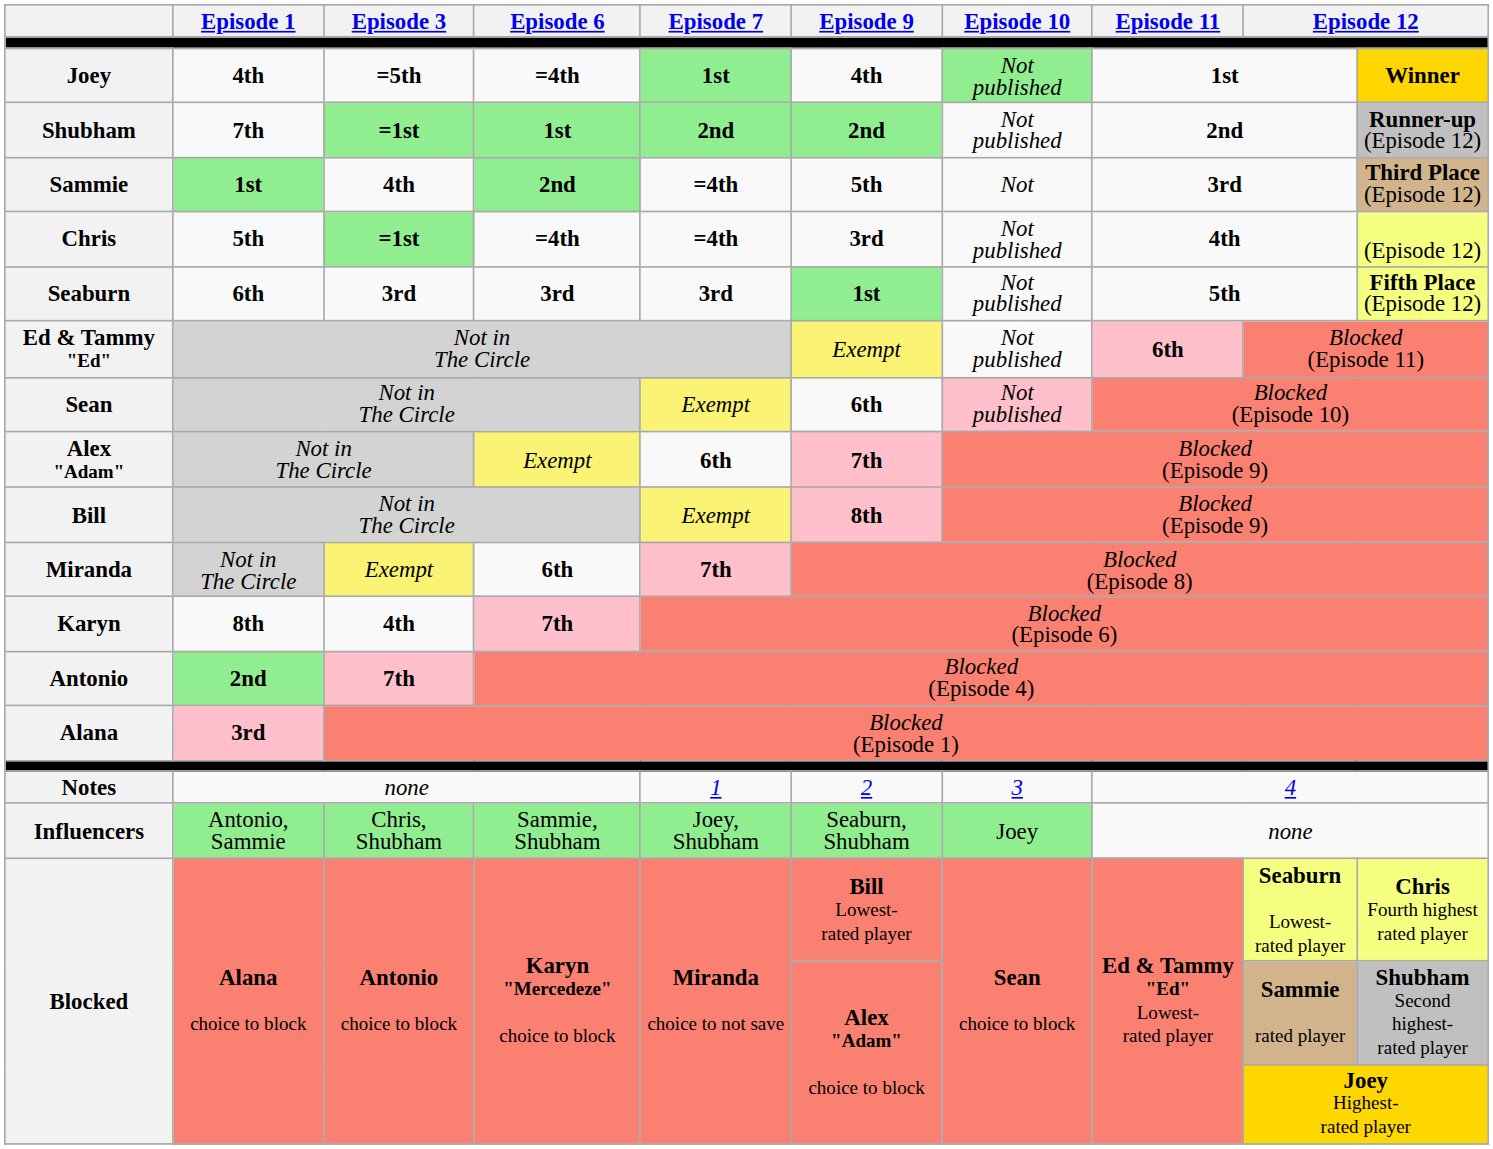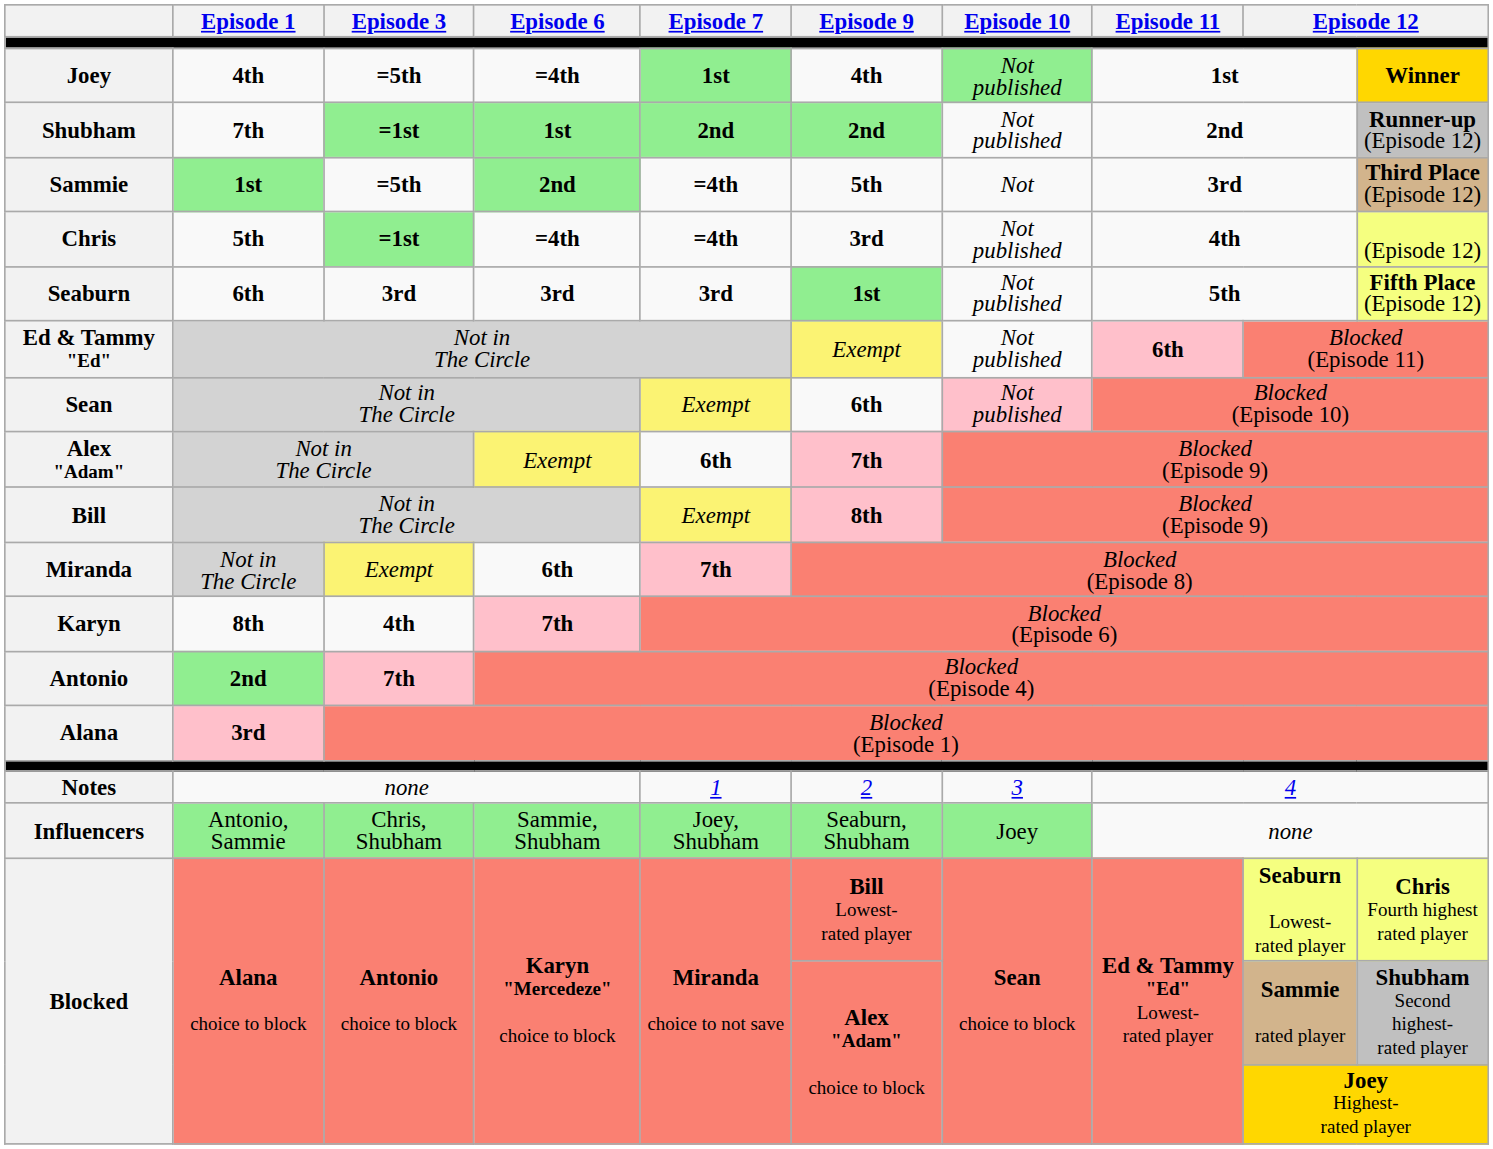 <table class="wikitable" style="text-align:center; line-height:13px; font-size:85%; width:100%;">
 <tr>
 <th style="width:7%;"></th>
 <th style="width:7%;"><a href='#'>Episode 1</a></th>
 <th style="width:7%;"><a href='#'>Episode 3</a></th>
 <th style="width:7%;"><a href='#'>Episode 6</a></th>
 <th style="width:7%;"><a href='#'>Episode 7</a></th>
 <th style="width:7%;"><a href='#'>Episode 9</a></th>
 <th style="width:7%;"><a href='#'>Episode 10</a></th>
 <th style="width:7%;"><a href='#'>Episode 11</a></th>
 <th style="width:7%;" colspan="2"><a href='#'>Episode 12</a></th>
 </tr>
 <tr>
 <th style="background:#000" colspan="10"></th>
 </tr>
 <tr>
 <th>Joey</th>
 <td><strong>4th</strong></td>
 <td><strong>=5th</strong></td>
 <td><strong>=4th</strong></td>
 <td style="background:lightgreen;"><strong>1st</strong></td>
 <td><strong>4th</strong></td>
 <td style="background:lightgreen;"><em>Not<br>published</em> </td>
 <td colspan="2"><strong>1st</strong></td>
 <td style="background:#FFD700;"><strong>Winner</strong><br></td>
 </tr>
 <tr>
 <th>Shubham</th>
 <td><strong>7th</strong></td>
 <td style="background:lightgreen;"><strong>=1st</strong></td>
 <td style="background:lightgreen;"><strong>1st</strong></td>
 <td style="background:lightgreen;"><strong>2nd</strong></td>
 <td style="background:lightgreen;"><strong>2nd</strong></td>
 <td><em>Not<br>published</em></td>
 <td colspan="2"><strong>2nd</strong></td>
 <td style="background:silver;"><strong>Runner-up</strong><br>(Episode 12)</td>
 </tr>
 <tr>
 <th>Sammie</th>
 <td style="background:lightgreen;"><strong>1st</strong></td>
-<td><strong>4th</strong></td>
+<td><strong>=5th</strong></td>
 <td style="background:lightgreen;"><strong>2nd</strong></td>
 <td><strong>=4th</strong></td>
 <td><strong>5th</strong></td>
 <td><em>Not<br></em></td>
 <td colspan="2"><strong>3rd</strong></td>
 <td style="background:tan;"><strong>Third Place</strong><br>(Episode 12)</td>
 </tr>
 <tr>
 <th>Chris</th>
 <td><strong>5th</strong></td>
 <td style="background:lightgreen;"><strong>=1st</strong></td>
 <td><strong>=4th</strong></td>
 <td><strong>=4th</strong></td>
 <td><strong>3rd</strong></td>
 <td><em>Not<br>published</em></td>
 <td colspan="2"><strong>4th</strong></td>
 <td style="background:#F5FF80;"><br>(Episode 12)</td>
 </tr>
 <tr>
 <th>Seaburn<br><small></small></th>
 <td><strong>6th</strong></td>
 <td><strong>3rd</strong></td>
 <td><strong>3rd</strong></td>
 <td><strong>3rd</strong></td>
 <td style="background:lightgreen;"><strong>1st</strong></td>
 <td><em>Not<br>published</em></td>
 <td colspan="2"><strong>5th</strong></td>
 <td style="background:#F5FF80;"><strong>Fifth Place</strong><br>(Episode 12)</td>
 </tr>
 <tr>
 <th>Ed & Tammy<br><small>"Ed"</small></th>
 <td colspan="4" bgcolor="lightgray"><em>Not in<br>The Circle</em></td>
 <td style="background:#FBF373"><em>Exempt</em></td>
 <td><em>Not<br>published</em></td>
 <td style="background:pink;"><strong>6th</strong></td>
 <td style="background:salmon" colspan="2"><em>Blocked</em><br>(Episode 11)</td>
 </tr>
 <tr>
 <th>Sean</th>
 <td colspan="3" bgcolor="lightgray"><em>Not in<br>The Circle</em></td>
 <td style="background:#FBF373"><em>Exempt</em></td>
 <td><strong>6th</strong></td>
 <td style="background:pink;"><em>Not<br>published</em></td>
 <td style="background:salmon" colspan="3"><em>Blocked</em><br>(Episode 10)</td>
 </tr>
 <tr>
 <th>Alex<br><small>"Adam"</small></th>
 <td colspan="2" bgcolor="lightgray"><em>Not in<br>The Circle</em></td>
 <td style="background:#FBF373"><em>Exempt</em></td>
 <td><strong>6th</strong></td>
 <td style="background:pink;"><strong>7th</strong></td>
 <td style="background:salmon" colspan="4"><em>Blocked</em><br>(Episode 9)</td>
 </tr>
 <tr>
 <th>Bill</th>
 <td colspan="3" bgcolor="lightgray"><em>Not in<br>The Circle</em></td>
 <td style="background:#FBF373"><em>Exempt</em></td>
 <td style="background:pink;"><strong>8th</strong></td>
 <td style="background:salmon" colspan="4"><em>Blocked</em><br>(Episode 9)</td>
 </tr>
 <tr>
 <th>Miranda</th>
 <td bgcolor="lightgray"><em>Not in<br>The Circle</em></td>
 <td style="background:#FBF373"><em>Exempt</em></td>
 <td><strong>6th</strong></td>
 <td style="background:pink;"><strong>7th</strong></td>
 <td style="background:salmon" colspan="5"><em>Blocked</em><br>(Episode 8)</td>
 </tr>
 <tr>
 <th>Karyn<br><small></small></th>
 <td><strong>8th</strong></td>
 <td><strong>4th</strong></td>
 <td style="background:pink;"><strong>7th</strong></td>
 <td style="background:salmon" colspan="6"><em>Blocked</em><br>(Episode 6)</td>
 </tr>
 <tr>
 <th>Antonio</th>
 <td style="background:lightgreen;"><strong>2nd</strong></td>
 <td style="background:pink;"><strong>7th</strong></td>
 <td style="background:salmon" colspan="7"><em>Blocked</em><br>(Episode 4)</td>
 </tr>
 <tr>
 <th>Alana</th>
 <td style="background:pink;"><strong>3rd</strong></td>
 <td style="background:salmon" colspan="8"><em>Blocked</em><br>(Episode 1)</td>
 </tr>
 <tr>
 <th style="background:#000" colspan="10"></th>
 </tr>
 <tr>
 <th>Notes</th>
 <td colspan="3"><em>none</em></td>
 <td><em><a href='#'>1</a></em></td>
 <td><em><a href='#'>2</a></em></td>
 <td><em><a href='#'>3</a></em></td>
 <td colspan="3"><em><a href='#'>4</a></em></td>
 </tr>
 <tr>
 <th>Influencers</th>
 <td style="background:lightgreen;">Antonio,<br>Sammie</td>
 <td style="background:lightgreen;">Chris,<br>Shubham</td>
 <td style="background:lightgreen;">Sammie,<br>Shubham</td>
 <td style="background:lightgreen;">Joey,<br>Shubham</td>
 <td style="background:lightgreen;">Seaburn,<br>Shubham</td>
 <td style="background:lightgreen;">Joey</td>
 <td colspan="3"><em>none</em></td>
 </tr>
 <tr>
 <th rowspan=3>Blocked</th>
 <td style="background:#FA8072" rowspan=3><strong>Alana</strong><br><small><br>choice to block</small></td>
 <td style="background:#FA8072" rowspan=3><strong>Antonio</strong><br><small><br>choice to block</small></td>
 <td style="background:#FA8072" rowspan=3><strong>Karyn<br><small>"Mercedeze"</small></strong><br><small><br>choice to block</small></td>
 <td style="background:#FA8072" rowspan=3><strong>Miranda</strong><br><small><br>choice to not save</small></td>
 <td style="background:#FA8072"><strong>Bill</strong><br><small>Lowest-<br>rated player</small></td>
 <td style="background:#FA8072" rowspan=3><strong>Sean</strong><br><small><br>choice to block</small></td>
 <td style="background:#FA8072" rowspan=3><strong>Ed & Tammy<br><small>"Ed"</small></strong><br><small>Lowest-<br>rated player</small></td>
 <td style="background:#F5FF80"><strong>Seaburn<br><small></small></strong><br><small>Lowest-<br>rated player</small></td>
 <td style="background:#F5FF80"><strong>Chris</strong><br><small>Fourth highest<br>rated player</small></td>
 </tr>
 <tr>
 <td style="background:#FA8072" rowspan=2><strong>Alex<br><small>"Adam"</small></strong><br><small><br>choice to block</small></td>
 <td style="background:tan"><strong>Sammie</strong><br><small><br>rated player</small></td>
 <td style="background:silver"><strong>Shubham</strong><br><small>Second highest-<br>rated player</small></td>
 </tr>
 <tr>
 <td style="background:#FFD700" colspan="2"><strong>Joey</strong><br><small>Highest-<br>rated player</small></td>
 </tr>
 </table>
